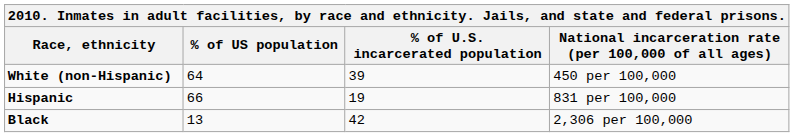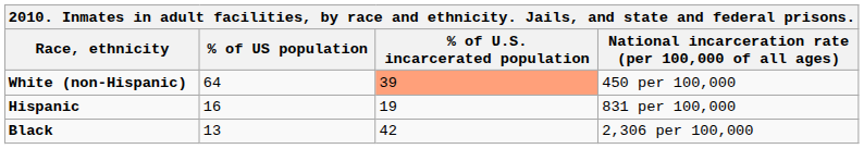 <table class="wikitable">
 <tr>
 <th colspan="4"><strong>2010. Inmates in adult facilities, by race and ethnicity. Jails, and state and federal prisons.</strong></th>
 </tr>
 <tr>
 <th>Race, ethnicity</th>
 <th>% of US population</th>
 <th>% of U.S. <br>incarcerated population</th>
 <th>National incarceration rate<br>(per 100,000 of all ages)</th>
 </tr>
 <tr>
 <td><strong>White (non-Hispanic)</strong></td>
 <td>64</td>
-<td>39</td>
+<td style="background: lightsalmon;">39</td>
 <td>450 per 100,000</td>
 </tr>
 <tr>
 <td><strong>Hispanic</strong></td>
-<td>66</td>
+<td>16</td>
 <td>19</td>
 <td>831 per 100,000</td>
 </tr>
 <tr>
 <td><strong>Black</strong></td>
 <td>13</td>
 <td>42</td>
 <td>2,306 per 100,000</td>
 </tr>
 </table>
